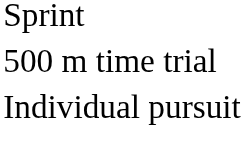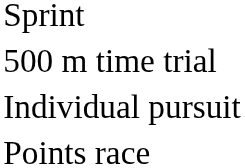 <table>
 <tr>
 <td>Sprint<br></td>
 <td></td>
 <td></td>
 <td></td>
 </tr>
 <tr>
 <td>500 m time trial<br></td>
 <td></td>
 <td></td>
 <td></td>
 </tr>
 <tr>
 <td>Individual pursuit<br></td>
 <td></td>
 <td></td>
 <td></td>
 </tr>
+<tr>
+<td>Points race<br></td>
+<td></td>
+<td></td>
+<td></td>
+</tr>
 </table>
